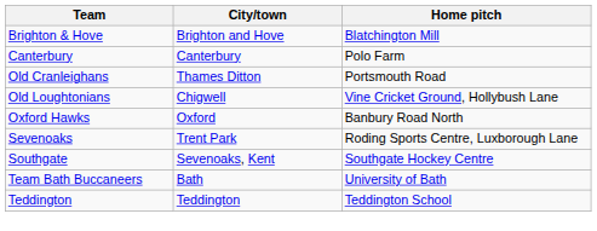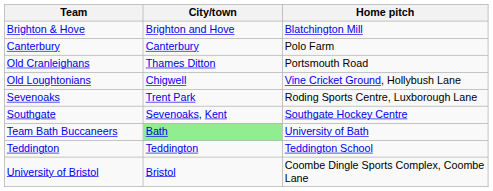 <table class="wikitable sortable">
 <tr>
 <th width=200>Team</th>
 <th width=200>City/town</th>
 <th width=300>Home pitch</th>
 </tr>
 <tr>
 <td><a href='#'>Brighton & Hove</a></td>
 <td><a href='#'>Brighton and Hove</a></td>
 <td><a href='#'>Blatchington Mill</a></td>
 </tr>
 <tr>
 <td><a href='#'>Canterbury</a></td>
 <td><a href='#'>Canterbury</a></td>
 <td>Polo Farm</td>
 </tr>
 <tr>
 <td><a href='#'>Old Cranleighans</a></td>
 <td><a href='#'>Thames Ditton</a></td>
 <td>Portsmouth Road</td>
 </tr>
 <tr>
 <td><a href='#'>Old Loughtonians</a></td>
 <td><a href='#'>Chigwell</a></td>
 <td><a href='#'>Vine Cricket Ground</a>, Hollybush Lane</td>
 </tr>
 <tr>
-<td><a href='#'>Oxford Hawks</a></td>
-<td><a href='#'>Oxford</a></td>
-<td>Banbury Road North</td>
-</tr>
-<tr>
 <td><a href='#'>Sevenoaks</a></td>
 <td><a href='#'>Trent Park</a></td>
 <td>Roding Sports Centre, Luxborough Lane</td>
 </tr>
 <tr>
 <td><a href='#'>Southgate</a></td>
 <td><a href='#'>Sevenoaks</a>, <a href='#'>Kent</a></td>
 <td><a href='#'>Southgate Hockey Centre</a></td>
 </tr>
 <tr>
 <td><a href='#'>Team Bath Buccaneers</a></td>
-<td><a href='#'>Bath</a></td>
+<td style="background: lightgreen;"><a href='#'>Bath</a></td>
 <td><a href='#'>University of Bath</a></td>
 </tr>
 <tr>
 <td><a href='#'>Teddington</a></td>
 <td><a href='#'>Teddington</a></td>
 <td><a href='#'>Teddington School</a></td>
 </tr>
+<tr>
+<td><a href='#'>University of Bristol</a></td>
+<td><a href='#'>Bristol</a></td>
+<td>Coombe Dingle Sports Complex, Coombe Lane</td>
+</tr>
 </table>
